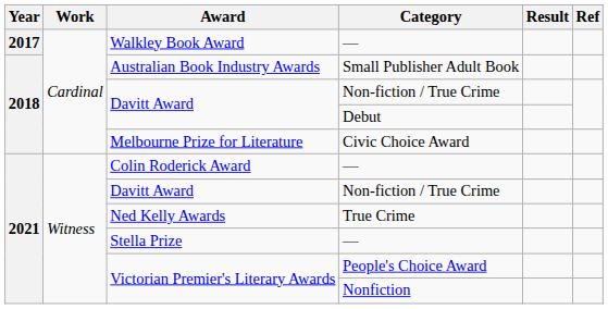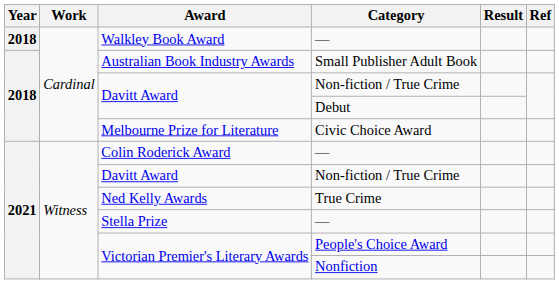 <table class="wikitable sortable">
 <tr>
 <th>Year</th>
 <th>Work</th>
 <th>Award</th>
 <th>Category</th>
 <th>Result</th>
 <th>Ref</th>
 </tr>
 <tr>
-<th>2017</th>
+<th>2018</th>
 <td rowspan="5"><em>Cardinal</em></td>
 <td><a href='#'>Walkley Book Award</a></td>
 <td>—</td>
 <td></td>
 <td></td>
 </tr>
 <tr>
 <th rowspan="4">2018</th>
 <td><a href='#'>Australian Book Industry Awards</a></td>
 <td>Small Publisher Adult Book</td>
 <td></td>
 <td></td>
 </tr>
 <tr>
 <td rowspan="2"><a href='#'>Davitt Award</a></td>
 <td>Non-fiction / True Crime</td>
 <td></td>
 <td rowspan="2"></td>
 </tr>
 <tr>
 <td>Debut</td>
 <td></td>
 </tr>
 <tr>
 <td><a href='#'>Melbourne Prize for Literature</a></td>
 <td>Civic Choice Award</td>
 <td></td>
 <td></td>
 </tr>
 <tr>
 <th rowspan="6">2021</th>
 <td rowspan="6"><em>Witness</em></td>
 <td><a href='#'>Colin Roderick Award</a></td>
 <td>—</td>
 <td></td>
 <td></td>
 </tr>
 <tr>
 <td><a href='#'>Davitt Award</a></td>
 <td>Non-fiction / True Crime</td>
 <td></td>
 <td></td>
 </tr>
 <tr>
 <td><a href='#'>Ned Kelly Awards</a></td>
 <td>True Crime</td>
 <td></td>
 <td></td>
 </tr>
 <tr>
 <td><a href='#'>Stella Prize</a></td>
 <td>—</td>
 <td></td>
 <td></td>
 </tr>
 <tr>
 <td rowspan="2"><a href='#'>Victorian Premier's Literary Awards</a></td>
 <td><a href='#'>People's Choice Award</a></td>
 <td></td>
 <td></td>
 </tr>
 <tr>
 <td><a href='#'>Nonfiction</a></td>
 <td></td>
 <td></td>
 </tr>
 </table>
